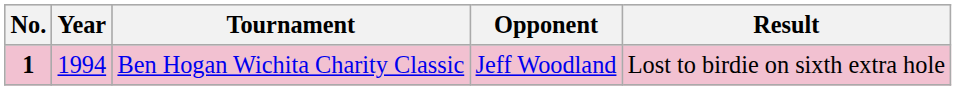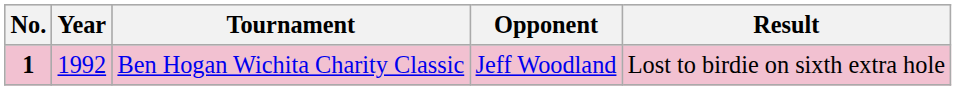 <table class="wikitable" style="font-size:95%;">
 <tr>
 <th>No.</th>
 <th>Year</th>
 <th>Tournament</th>
 <th>Opponent</th>
 <th>Result</th>
 </tr>
 <tr style="background:#F2C1D1;">
 <td align=center><strong>1</strong></td>
-<td><a href='#'>1994</a></td>
+<td><a href='#'>1992</a></td>
 <td><a href='#'>Ben Hogan Wichita Charity Classic</a></td>
 <td> <a href='#'>Jeff Woodland</a></td>
 <td>Lost to birdie on sixth extra hole</td>
 </tr>
 </table>
